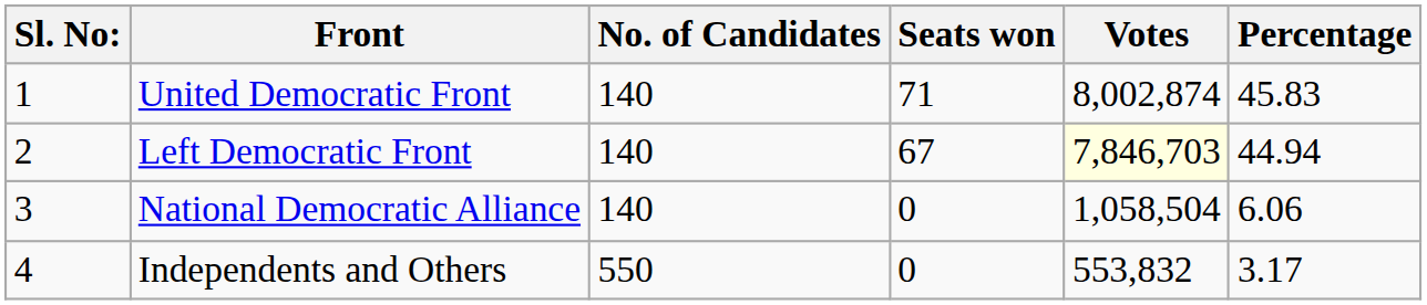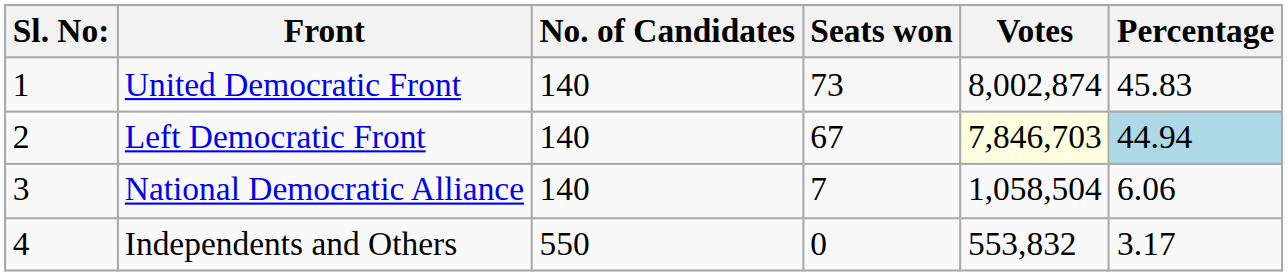 <table class="wikitable sortable collapsible">
 <tr>
 <th scope="col">Sl. No:</th>
 <th scope="col">Front</th>
 <th scope="col" class="unsortable">No. of Candidates</th>
 <th scope="col">Seats won</th>
 <th scope="col">Votes</th>
 <th scope="col">Percentage</th>
 </tr>
 <tr>
 <td>1</td>
 <td><a href='#'>United Democratic Front</a></td>
 <td>140</td>
-<td>71</td>
+<td>73</td>
 <td>8,002,874</td>
 <td>45.83</td>
 </tr>
 <tr>
 <td>2</td>
 <td><a href='#'>Left Democratic Front</a></td>
 <td>140</td>
 <td>67</td>
 <td style="background: lightyellow;">7,846,703</td>
-<td>44.94</td>
+<td style="background: lightblue;">44.94</td>
 </tr>
 <tr>
 <td>3</td>
 <td><a href='#'>National Democratic Alliance</a></td>
 <td>140</td>
-<td>0</td>
+<td>7</td>
 <td>1,058,504</td>
 <td>6.06</td>
 </tr>
 <tr>
 <td>4</td>
 <td>Independents and Others</td>
 <td>550</td>
 <td>0</td>
 <td>553,832</td>
 <td>3.17</td>
 </tr>
 </table>
